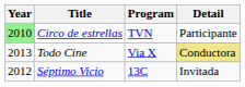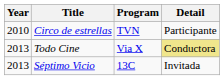 <table class="wikitable">
 <tr>
 <th>Year</th>
 <th>Title</th>
 <th>Program</th>
 <th>Detail</th>
 </tr>
 <tr>
-<td style="background: lightgreen;">2010</td>
+<td>2010</td>
 <td><em><a href='#'>Circo de estrellas</a></em></td>
 <td><a href='#'>TVN</a></td>
 <td>Participante</td>
 </tr>
 <tr>
 <td>2013</td>
 <td><em>Todo Cine</em></td>
 <td><a href='#'>Via X</a></td>
 <td style="background: khaki;">Conductora</td>
 </tr>
 <tr>
-<td>2012</td>
+<td>2013</td>
 <td><em><a href='#'>Séptimo Vicio</a></em></td>
 <td><a href='#'>13C</a></td>
 <td>Invitada</td>
 </tr>
 </table>
